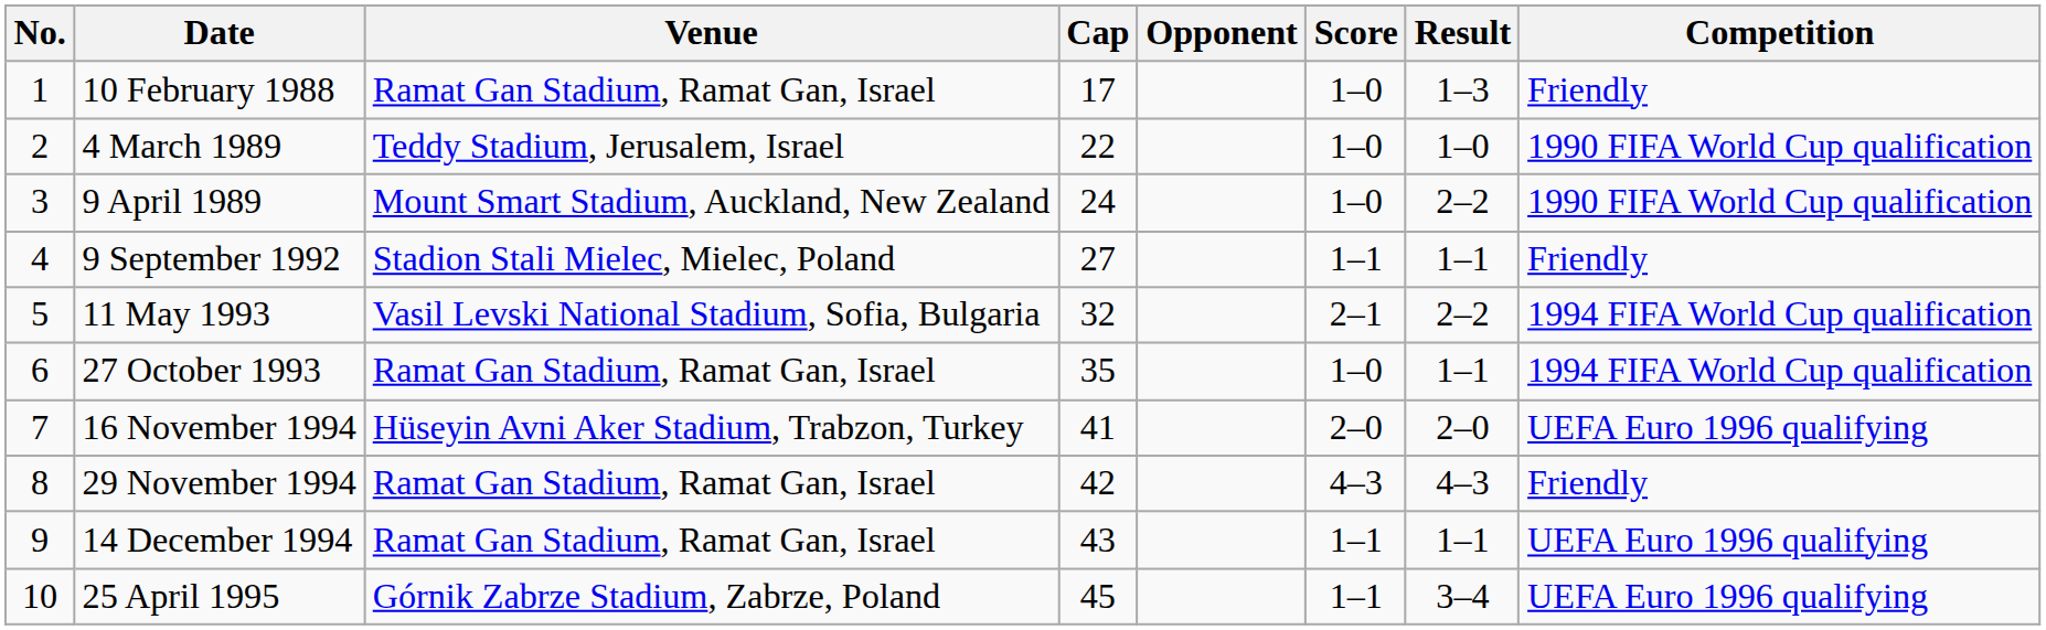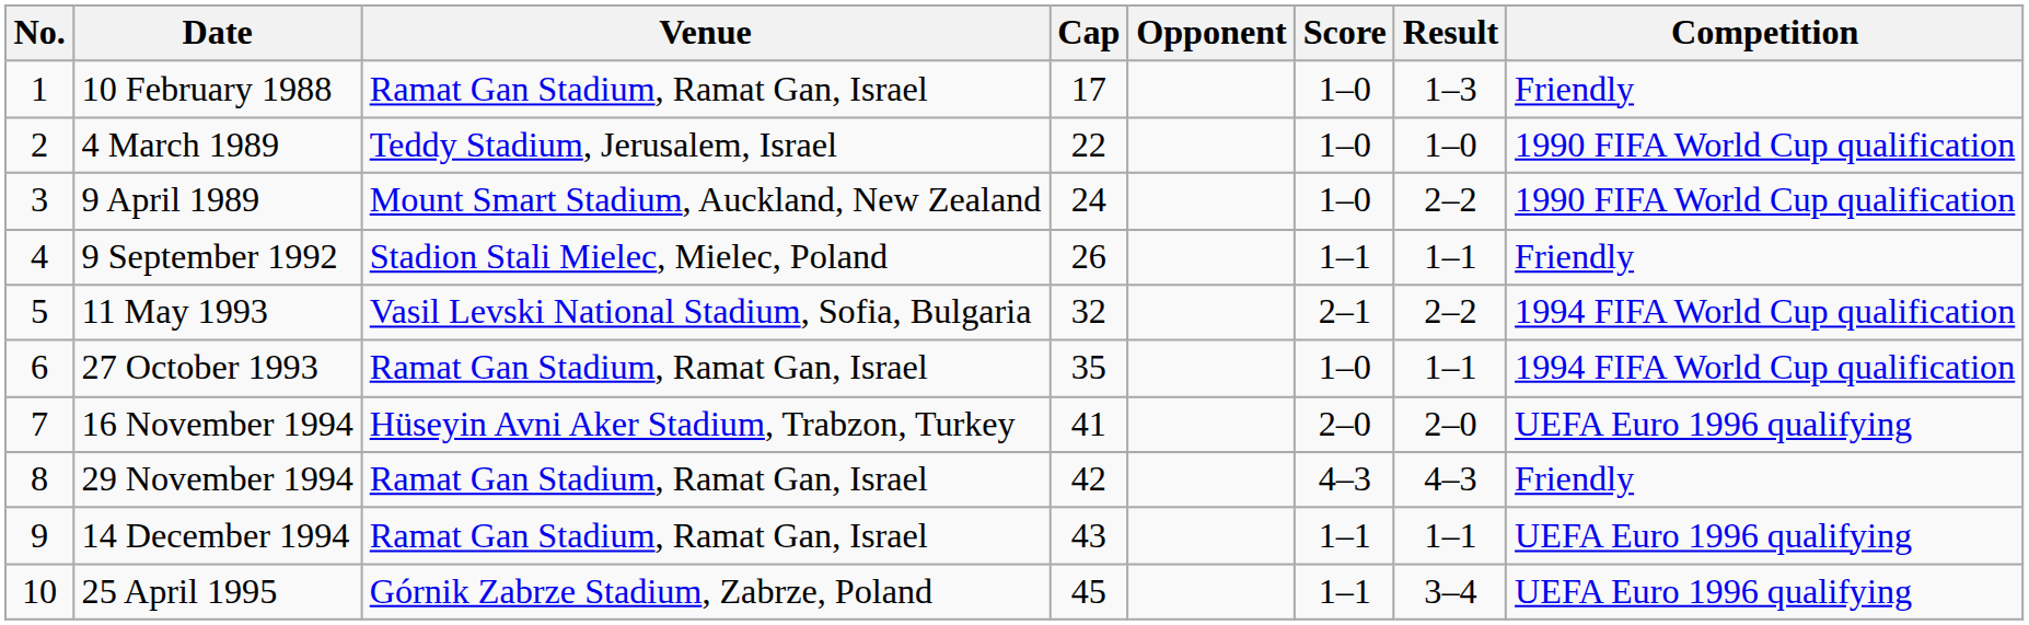 <table class="wikitable sortable">
 <tr>
 <th scope="col">No.</th>
 <th scope="col">Date</th>
 <th scope="col">Venue</th>
 <th scope="col">Cap</th>
 <th scope="col">Opponent</th>
 <th scope="col">Score</th>
 <th scope="col">Result</th>
 <th scope="col">Competition</th>
 </tr>
 <tr>
 <td style="text-align: center;">1</td>
 <td>10 February 1988</td>
 <td><a href='#'>Ramat Gan Stadium</a>, Ramat Gan, Israel</td>
 <td style="text-align: center;">17</td>
 <td></td>
 <td style="text-align: center;">1–0</td>
 <td style="text-align: center;">1–3</td>
 <td><a href='#'>Friendly</a></td>
 </tr>
 <tr>
 <td style="text-align: center;">2</td>
 <td>4 March 1989</td>
 <td><a href='#'>Teddy Stadium</a>, Jerusalem, Israel</td>
 <td style="text-align: center;">22</td>
 <td></td>
 <td style="text-align: center;">1–0</td>
 <td style="text-align: center;">1–0</td>
 <td><a href='#'>1990 FIFA World Cup qualification</a></td>
 </tr>
 <tr>
 <td style="text-align: center;">3</td>
 <td>9 April 1989</td>
 <td><a href='#'>Mount Smart Stadium</a>, Auckland, New Zealand</td>
 <td style="text-align: center;">24</td>
 <td></td>
 <td style="text-align: center;">1–0</td>
 <td style="text-align: center;">2–2</td>
 <td><a href='#'>1990 FIFA World Cup qualification</a></td>
 </tr>
 <tr>
 <td style="text-align: center;">4</td>
 <td>9 September 1992</td>
 <td><a href='#'>Stadion Stali Mielec</a>, Mielec, Poland</td>
-<td style="text-align: center;">27</td>
+<td style="text-align: center;">26</td>
 <td></td>
 <td style="text-align: center;">1–1</td>
 <td style="text-align: center;">1–1</td>
 <td><a href='#'>Friendly</a></td>
 </tr>
 <tr>
 <td style="text-align: center;">5</td>
 <td>11 May 1993</td>
 <td><a href='#'>Vasil Levski National Stadium</a>, Sofia, Bulgaria</td>
 <td style="text-align: center;">32</td>
 <td></td>
 <td style="text-align: center;">2–1</td>
 <td style="text-align: center;">2–2</td>
 <td><a href='#'>1994 FIFA World Cup qualification</a></td>
 </tr>
 <tr>
 <td style="text-align: center;">6</td>
 <td>27 October 1993</td>
 <td><a href='#'>Ramat Gan Stadium</a>, Ramat Gan, Israel</td>
 <td style="text-align: center;">35</td>
 <td></td>
 <td style="text-align: center;">1–0</td>
 <td style="text-align: center;">1–1</td>
 <td><a href='#'>1994 FIFA World Cup qualification</a></td>
 </tr>
 <tr>
 <td style="text-align: center;">7</td>
 <td>16 November 1994</td>
 <td><a href='#'>Hüseyin Avni Aker Stadium</a>, Trabzon, Turkey</td>
 <td style="text-align: center;">41</td>
 <td></td>
 <td style="text-align: center;">2–0</td>
 <td style="text-align: center;">2–0</td>
 <td><a href='#'>UEFA Euro 1996 qualifying</a></td>
 </tr>
 <tr>
 <td style="text-align: center;">8</td>
 <td>29 November 1994</td>
 <td><a href='#'>Ramat Gan Stadium</a>, Ramat Gan, Israel</td>
 <td style="text-align: center;">42</td>
 <td></td>
 <td style="text-align: center;">4–3</td>
 <td style="text-align: center;">4–3</td>
 <td><a href='#'>Friendly</a></td>
 </tr>
 <tr>
 <td style="text-align: center;">9</td>
 <td>14 December 1994</td>
 <td><a href='#'>Ramat Gan Stadium</a>, Ramat Gan, Israel</td>
 <td style="text-align: center;">43</td>
 <td></td>
 <td style="text-align: center;">1–1</td>
 <td style="text-align: center;">1–1</td>
 <td><a href='#'>UEFA Euro 1996 qualifying</a></td>
 </tr>
 <tr>
 <td style="text-align: center;">10</td>
 <td>25 April 1995</td>
 <td><a href='#'>Górnik Zabrze Stadium</a>, Zabrze, Poland</td>
 <td style="text-align: center;">45</td>
 <td></td>
 <td style="text-align: center;">1–1</td>
 <td style="text-align: center;">3–4</td>
 <td><a href='#'>UEFA Euro 1996 qualifying</a></td>
 </tr>
 </table>
